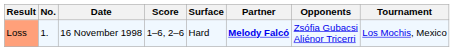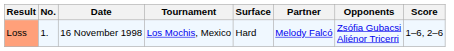 <table class="sortable wikitable" style=font-size:97%>
 <tr>
 <th>Result</th>
 <th>No.</th>
 <th>Date</th>
-<th>Score</th>
+<th>Tournament</th>
 <th>Surface</th>
 <th>Partner</th>
 <th>Opponents</th>
-<th>Tournament</th>
+<th>Score</th>
 </tr>
 <tr bgcolor=f0f8ff>
 <td style="background:#ffa07a;">Loss</td>
 <td>1.</td>
 <td>16 November 1998</td>
+<td><a href='#'>Los Mochis</a>, Mexico</td>
+<td>Hard</td>
+<td> <a href='#'>Melody Falcó</a></td>
+<td> <a href='#'>Zsófia Gubacsi</a> <br>  <a href='#'>Aliénor Tricerri</a></td>
 <td>1–6, 2–6</td>
-<td>Hard</td>
-<td><strong> <a href='#'>Melody Falcó</a></strong></td>
-<td> <a href='#'>Zsófia Gubacsi</a> <br>  <a href='#'>Aliénor Tricerri</a></td>
-<td><a href='#'>Los Mochis</a>, Mexico</td>
 </tr>
 </table>
